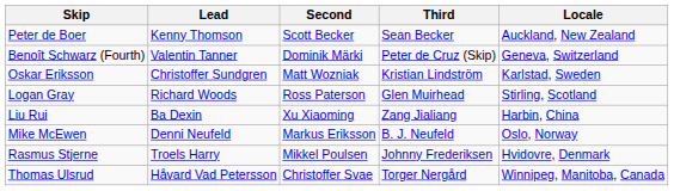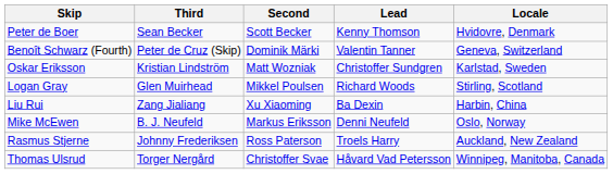 <table class=wikitable>
 <tr>
 <th scope="col">Skip</th>
+<th scope="col">Third</th>
+<th scope="col">Second</th>
 <th scope="col">Lead</th>
-<th scope="col">Second</th>
-<th scope="col">Third</th>
 <th scope="col">Locale</th>
 </tr>
 <tr>
 <td><a href='#'>Peter de Boer</a></td>
+<td><a href='#'>Sean Becker</a></td>
+<td><a href='#'>Scott Becker</a></td>
 <td><a href='#'>Kenny Thomson</a></td>
-<td><a href='#'>Scott Becker</a></td>
-<td><a href='#'>Sean Becker</a></td>
-<td> <a href='#'>Auckland</a>, <a href='#'>New Zealand</a></td>
+<td> <a href='#'>Hvidovre</a>, <a href='#'>Denmark</a></td>
 </tr>
 <tr>
 <td><a href='#'>Benoît Schwarz</a> (Fourth)</td>
+<td><a href='#'>Peter de Cruz</a> (Skip)</td>
+<td><a href='#'>Dominik Märki</a></td>
 <td><a href='#'>Valentin Tanner</a></td>
-<td><a href='#'>Dominik Märki</a></td>
-<td><a href='#'>Peter de Cruz</a> (Skip)</td>
 <td> <a href='#'>Geneva</a>, <a href='#'>Switzerland</a></td>
 </tr>
 <tr>
 <td><a href='#'>Oskar Eriksson</a></td>
+<td><a href='#'>Kristian Lindström</a></td>
+<td><a href='#'>Matt Wozniak</a></td>
 <td><a href='#'>Christoffer Sundgren</a></td>
-<td><a href='#'>Matt Wozniak</a></td>
-<td><a href='#'>Kristian Lindström</a></td>
 <td> <a href='#'>Karlstad</a>, <a href='#'>Sweden</a></td>
 </tr>
 <tr>
 <td><a href='#'>Logan Gray</a></td>
+<td><a href='#'>Glen Muirhead</a></td>
+<td><a href='#'>Mikkel Poulsen</a></td>
 <td><a href='#'>Richard Woods</a></td>
-<td><a href='#'>Ross Paterson</a></td>
-<td><a href='#'>Glen Muirhead</a></td>
 <td> <a href='#'>Stirling</a>, <a href='#'>Scotland</a></td>
 </tr>
 <tr>
 <td><a href='#'>Liu Rui</a></td>
+<td><a href='#'>Zang Jialiang</a></td>
+<td><a href='#'>Xu Xiaoming</a></td>
 <td><a href='#'>Ba Dexin</a></td>
-<td><a href='#'>Xu Xiaoming</a></td>
-<td><a href='#'>Zang Jialiang</a></td>
 <td> <a href='#'>Harbin</a>, <a href='#'>China</a></td>
 </tr>
 <tr>
 <td><a href='#'>Mike McEwen</a></td>
+<td><a href='#'>B. J. Neufeld</a></td>
+<td><a href='#'>Markus Eriksson</a></td>
 <td><a href='#'>Denni Neufeld</a></td>
-<td><a href='#'>Markus Eriksson</a></td>
-<td><a href='#'>B. J. Neufeld</a></td>
 <td> <a href='#'>Oslo</a>, <a href='#'>Norway</a></td>
 </tr>
 <tr>
 <td><a href='#'>Rasmus Stjerne</a></td>
+<td><a href='#'>Johnny Frederiksen</a></td>
+<td><a href='#'>Ross Paterson</a></td>
 <td><a href='#'>Troels Harry</a></td>
-<td><a href='#'>Mikkel Poulsen</a></td>
-<td><a href='#'>Johnny Frederiksen</a></td>
-<td> <a href='#'>Hvidovre</a>, <a href='#'>Denmark</a></td>
+<td> <a href='#'>Auckland</a>, <a href='#'>New Zealand</a></td>
 </tr>
 <tr>
 <td><a href='#'>Thomas Ulsrud</a></td>
+<td><a href='#'>Torger Nergård</a></td>
+<td><a href='#'>Christoffer Svae</a></td>
 <td><a href='#'>Håvard Vad Petersson</a></td>
-<td><a href='#'>Christoffer Svae</a></td>
-<td><a href='#'>Torger Nergård</a></td>
 <td> <a href='#'>Winnipeg</a>, <a href='#'>Manitoba</a>, <a href='#'>Canada</a></td>
 </tr>
 </table>
